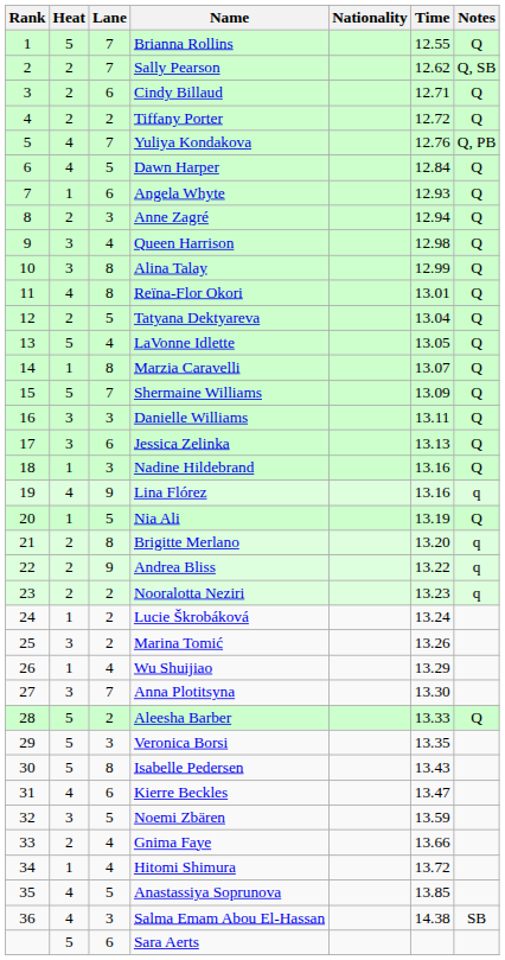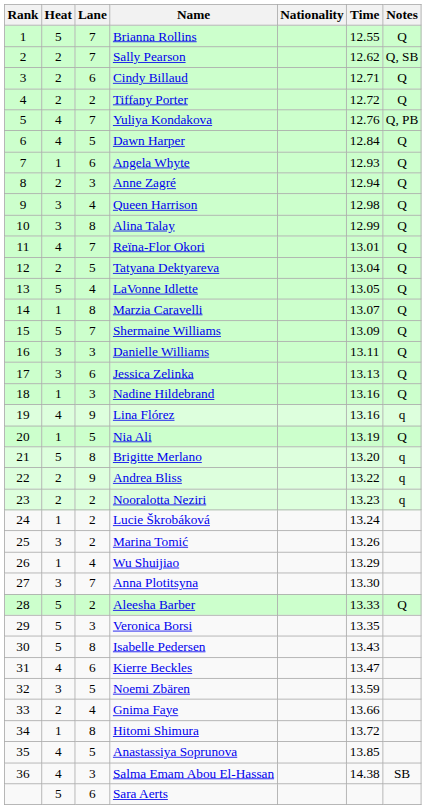 <table class="wikitable sortable" style="text-align:center">
 <tr>
 <th>Rank</th>
 <th>Heat</th>
 <th>Lane</th>
 <th>Name</th>
 <th>Nationality</th>
 <th>Time</th>
 <th>Notes</th>
 </tr>
 <tr bgcolor=ccffcc>
 <td>1</td>
 <td>5</td>
 <td>7</td>
 <td align=left><a href='#'>Brianna Rollins</a></td>
 <td align=left></td>
 <td>12.55</td>
 <td>Q</td>
 </tr>
 <tr bgcolor=ccffcc>
 <td>2</td>
 <td>2</td>
 <td>7</td>
 <td align=left><a href='#'>Sally Pearson</a></td>
 <td align=left></td>
 <td>12.62</td>
 <td>Q, SB</td>
 </tr>
 <tr bgcolor=ccffcc>
 <td>3</td>
 <td>2</td>
 <td>6</td>
 <td align=left><a href='#'>Cindy Billaud</a></td>
 <td align=left></td>
 <td>12.71</td>
 <td>Q</td>
 </tr>
 <tr bgcolor=ccffcc>
 <td>4</td>
 <td>2</td>
 <td>2</td>
 <td align=left><a href='#'>Tiffany Porter</a></td>
 <td align=left></td>
 <td>12.72</td>
 <td>Q</td>
 </tr>
 <tr bgcolor=ccffcc>
 <td>5</td>
 <td>4</td>
 <td>7</td>
 <td align=left><a href='#'>Yuliya Kondakova</a></td>
 <td align=left></td>
 <td>12.76</td>
 <td>Q, PB</td>
 </tr>
 <tr bgcolor=ccffcc>
 <td>6</td>
 <td>4</td>
 <td>5</td>
 <td align=left><a href='#'>Dawn Harper</a></td>
 <td align=left></td>
 <td>12.84</td>
 <td>Q</td>
 </tr>
 <tr bgcolor=ccffcc>
 <td>7</td>
 <td>1</td>
 <td>6</td>
 <td align=left><a href='#'>Angela Whyte</a></td>
 <td align=left></td>
 <td>12.93</td>
 <td>Q</td>
 </tr>
 <tr bgcolor=ccffcc>
 <td>8</td>
 <td>2</td>
 <td>3</td>
 <td align=left><a href='#'>Anne Zagré</a></td>
 <td align=left></td>
 <td>12.94</td>
 <td>Q</td>
 </tr>
 <tr bgcolor=ccffcc>
 <td>9</td>
 <td>3</td>
 <td>4</td>
 <td align=left><a href='#'>Queen Harrison</a></td>
 <td align=left></td>
 <td>12.98</td>
 <td>Q</td>
 </tr>
 <tr bgcolor=ccffcc>
 <td>10</td>
 <td>3</td>
 <td>8</td>
 <td align=left><a href='#'>Alina Talay</a></td>
 <td align=left></td>
 <td>12.99</td>
 <td>Q</td>
 </tr>
 <tr bgcolor=ccffcc>
 <td>11</td>
 <td>4</td>
-<td>8</td>
+<td>7</td>
 <td align=left><a href='#'>Reïna-Flor Okori</a></td>
 <td align=left></td>
 <td>13.01</td>
 <td>Q</td>
 </tr>
 <tr bgcolor=ccffcc>
 <td>12</td>
 <td>2</td>
 <td>5</td>
 <td align=left><a href='#'>Tatyana Dektyareva</a></td>
 <td align=left></td>
 <td>13.04</td>
 <td>Q</td>
 </tr>
 <tr bgcolor=ccffcc>
 <td>13</td>
 <td>5</td>
 <td>4</td>
 <td align=left><a href='#'>LaVonne Idlette</a></td>
 <td align=left></td>
 <td>13.05</td>
 <td>Q</td>
 </tr>
 <tr bgcolor=ccffcc>
 <td>14</td>
 <td>1</td>
 <td>8</td>
 <td align=left><a href='#'>Marzia Caravelli</a></td>
 <td align=left></td>
 <td>13.07</td>
 <td>Q</td>
 </tr>
 <tr bgcolor=ccffcc>
 <td>15</td>
 <td>5</td>
 <td>7</td>
 <td align=left><a href='#'>Shermaine Williams</a></td>
 <td align=left></td>
 <td>13.09</td>
 <td>Q</td>
 </tr>
 <tr bgcolor=ccffcc>
 <td>16</td>
 <td>3</td>
 <td>3</td>
 <td align=left><a href='#'>Danielle Williams</a></td>
 <td align=left></td>
 <td>13.11</td>
 <td>Q</td>
 </tr>
 <tr bgcolor=ccffcc>
 <td>17</td>
 <td>3</td>
 <td>6</td>
 <td align=left><a href='#'>Jessica Zelinka</a></td>
 <td align=left></td>
 <td>13.13</td>
 <td>Q</td>
 </tr>
 <tr bgcolor=ccffcc>
 <td>18</td>
 <td>1</td>
 <td>3</td>
 <td align=left><a href='#'>Nadine Hildebrand</a></td>
 <td align=left></td>
 <td>13.16</td>
 <td>Q</td>
 </tr>
 <tr bgcolor=ddffdd>
 <td>19</td>
 <td>4</td>
 <td>9</td>
 <td align=left><a href='#'>Lina Flórez</a></td>
 <td align=left></td>
 <td>13.16</td>
 <td>q</td>
 </tr>
 <tr bgcolor=ccffcc>
 <td>20</td>
 <td>1</td>
 <td>5</td>
 <td align=left><a href='#'>Nia Ali</a></td>
 <td align=left></td>
 <td>13.19</td>
 <td>Q</td>
 </tr>
 <tr bgcolor=ddffdd>
 <td>21</td>
-<td>2</td>
+<td>5</td>
 <td>8</td>
 <td align=left><a href='#'>Brigitte Merlano</a></td>
 <td align=left></td>
 <td>13.20</td>
 <td>q</td>
 </tr>
 <tr bgcolor=ddffdd>
 <td>22</td>
 <td>2</td>
 <td>9</td>
 <td align=left><a href='#'>Andrea Bliss</a></td>
 <td align=left></td>
 <td>13.22</td>
 <td>q</td>
 </tr>
 <tr bgcolor=ddffdd>
 <td>23</td>
 <td>2</td>
 <td>2</td>
 <td align=left><a href='#'>Nooralotta Neziri</a></td>
 <td align=left></td>
 <td>13.23</td>
 <td>q</td>
 </tr>
 <tr>
 <td>24</td>
 <td>1</td>
 <td>2</td>
 <td align=left><a href='#'>Lucie Škrobáková</a></td>
 <td align=left></td>
 <td>13.24</td>
 <td></td>
 </tr>
 <tr>
 <td>25</td>
 <td>3</td>
 <td>2</td>
 <td align=left><a href='#'>Marina Tomić</a></td>
 <td align=left></td>
 <td>13.26</td>
 <td></td>
 </tr>
 <tr>
 <td>26</td>
 <td>1</td>
 <td>4</td>
 <td align=left><a href='#'>Wu Shuijiao</a></td>
 <td align=left></td>
 <td>13.29</td>
 <td></td>
 </tr>
 <tr>
 <td>27</td>
 <td>3</td>
 <td>7</td>
 <td align=left><a href='#'>Anna Plotitsyna</a></td>
 <td align=left></td>
 <td>13.30</td>
 <td></td>
 </tr>
 <tr bgcolor=ccffcc>
 <td>28</td>
 <td>5</td>
 <td>2</td>
 <td align=left><a href='#'>Aleesha Barber</a></td>
 <td align=left></td>
 <td>13.33</td>
 <td>Q</td>
 </tr>
 <tr>
 <td>29</td>
 <td>5</td>
 <td>3</td>
 <td align=left><a href='#'>Veronica Borsi</a></td>
 <td align=left></td>
 <td>13.35</td>
 <td></td>
 </tr>
 <tr>
 <td>30</td>
 <td>5</td>
 <td>8</td>
 <td align=left><a href='#'>Isabelle Pedersen</a></td>
 <td align=left></td>
 <td>13.43</td>
 <td></td>
 </tr>
 <tr>
 <td>31</td>
 <td>4</td>
 <td>6</td>
 <td align=left><a href='#'>Kierre Beckles</a></td>
 <td align=left></td>
 <td>13.47</td>
 <td></td>
 </tr>
 <tr>
 <td>32</td>
 <td>3</td>
 <td>5</td>
 <td align=left><a href='#'>Noemi Zbären</a></td>
 <td align=left></td>
 <td>13.59</td>
 <td></td>
 </tr>
 <tr>
 <td>33</td>
 <td>2</td>
 <td>4</td>
 <td align=left><a href='#'>Gnima Faye</a></td>
 <td align=left></td>
 <td>13.66</td>
 <td></td>
 </tr>
 <tr>
 <td>34</td>
 <td>1</td>
-<td>4</td>
+<td>8</td>
 <td align=left><a href='#'>Hitomi Shimura</a></td>
 <td align=left></td>
 <td>13.72</td>
 <td></td>
 </tr>
 <tr>
 <td>35</td>
 <td>4</td>
 <td>5</td>
 <td align=left><a href='#'>Anastassiya Soprunova</a></td>
 <td align=left></td>
 <td>13.85</td>
 <td></td>
 </tr>
 <tr>
 <td>36</td>
 <td>4</td>
 <td>3</td>
 <td align=left><a href='#'>Salma Emam Abou El-Hassan</a></td>
 <td align=left></td>
 <td>14.38</td>
 <td>SB</td>
 </tr>
 <tr>
 <td></td>
 <td>5</td>
 <td>6</td>
 <td align=left><a href='#'>Sara Aerts</a></td>
 <td align=left></td>
 <td></td>
 <td></td>
 </tr>
 </table>
